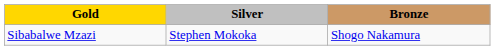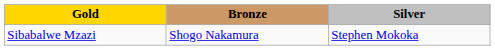 <table class="wikitable" style="text-align:left">
 <tr align="center">
 <td width=200 bgcolor=gold><strong>Gold</strong></td>
+<td width=200 bgcolor=CC9966><strong>Bronze</strong></td>
 <td width=200 bgcolor=silver><strong>Silver</strong></td>
-<td width=200 bgcolor=CC9966><strong>Bronze</strong></td>
 </tr>
 <tr>
 <td><a href='#'>Sibabalwe Mzazi</a><br><em></em></td>
+<td><a href='#'>Shogo Nakamura</a><br><em></em></td>
 <td><a href='#'>Stephen Mokoka</a><br><em></em></td>
-<td><a href='#'>Shogo Nakamura</a><br><em></em></td>
 </tr>
 </table>
